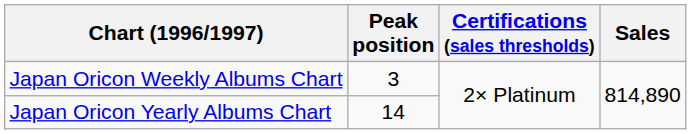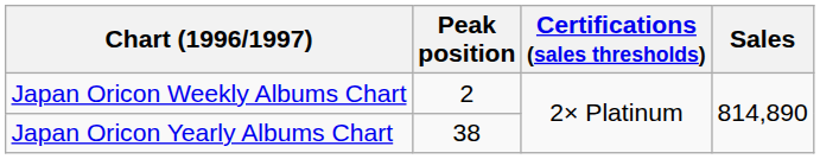 <table class="wikitable sortable">
 <tr>
 <th>Chart (1996/1997)</th>
 <th>Peak<br>position</th>
 <th><a href='#'>Certifications</a><br><small>(<a href='#'>sales thresholds</a>)</small></th>
 <th>Sales</th>
 </tr>
 <tr>
 <td><a href='#'>Japan Oricon Weekly Albums Chart</a></td>
-<td style="text-align:center;">3</td>
+<td style="text-align:center;">2</td>
 <td rowspan="2" style="text-align:center;">2× Platinum</td>
 <td rowspan="2" style="text-align:center;">814,890</td>
 </tr>
 <tr>
 <td><a href='#'>Japan Oricon Yearly Albums Chart</a></td>
-<td style="text-align:center;">14</td>
+<td style="text-align:center;">38</td>
 </tr>
 </table>
